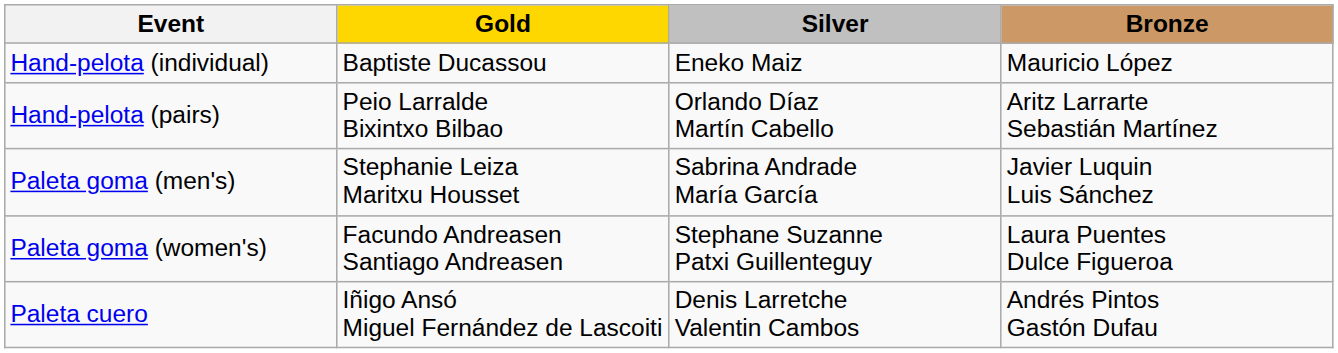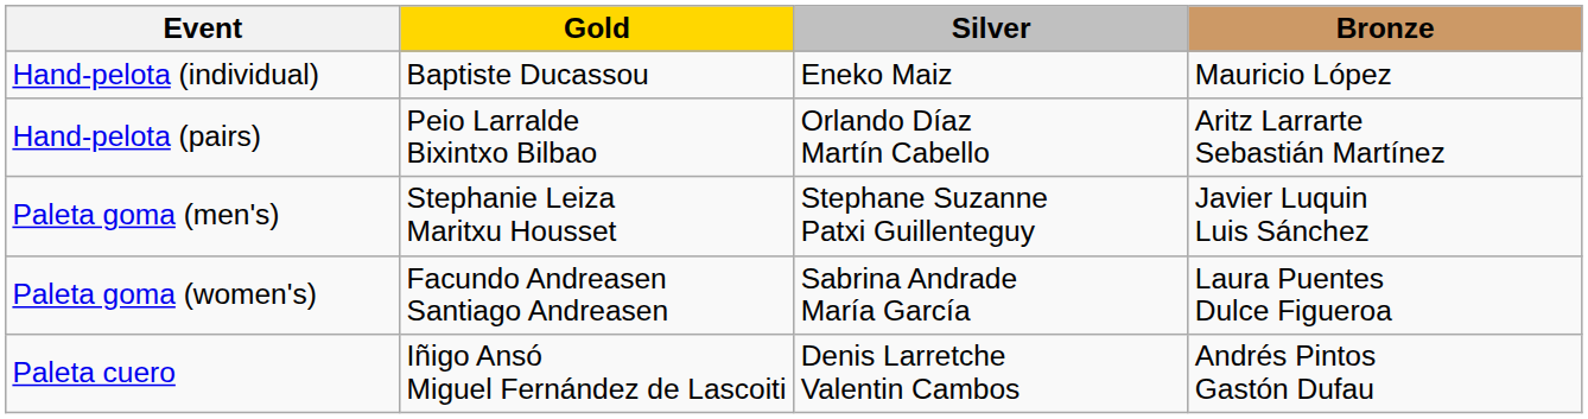 <table class="wikitable" style="max-width: 23cm; width: 100%">
 <tr>
 <th scope="col">Event</th>
 <th scope="col" style="background-color:gold; width:25%">Gold</th>
 <th scope="col" style="background-color:silver; width:25%; width:25%">Silver</th>
 <th scope="col" style="background-color:#cc9966; width:25%">Bronze</th>
 </tr>
 <tr>
 <td><a href='#'>Hand-pelota</a> (individual)</td>
 <td> Baptiste Ducassou</td>
 <td> Eneko Maiz</td>
 <td> Mauricio López</td>
 </tr>
 <tr>
 <td><a href='#'>Hand-pelota</a> (pairs)</td>
 <td> Peio Larralde<br>Bixintxo Bilbao</td>
 <td> Orlando Díaz<br>Martín Cabello</td>
 <td> Aritz Larrarte<br>Sebastián Martínez</td>
 </tr>
 <tr>
 <td><a href='#'>Paleta goma</a> (men's)</td>
 <td> Stephanie Leiza<br>Maritxu Housset</td>
-<td> Sabrina Andrade<br>María García</td>
+<td> Stephane Suzanne<br>Patxi Guillenteguy</td>
 <td> Javier Luquin<br>Luis Sánchez</td>
 </tr>
 <tr>
 <td><a href='#'>Paleta goma</a> (women's)</td>
 <td> Facundo Andreasen<br>Santiago Andreasen</td>
-<td> Stephane Suzanne<br>Patxi Guillenteguy</td>
+<td> Sabrina Andrade<br>María García</td>
 <td> Laura Puentes<br>Dulce Figueroa</td>
 </tr>
 <tr>
 <td><a href='#'>Paleta cuero</a></td>
 <td> Iñigo Ansó<br>Miguel Fernández de Lascoiti</td>
 <td> Denis Larretche<br>Valentin Cambos</td>
 <td> Andrés Pintos<br>Gastón Dufau</td>
 </tr>
 </table>
